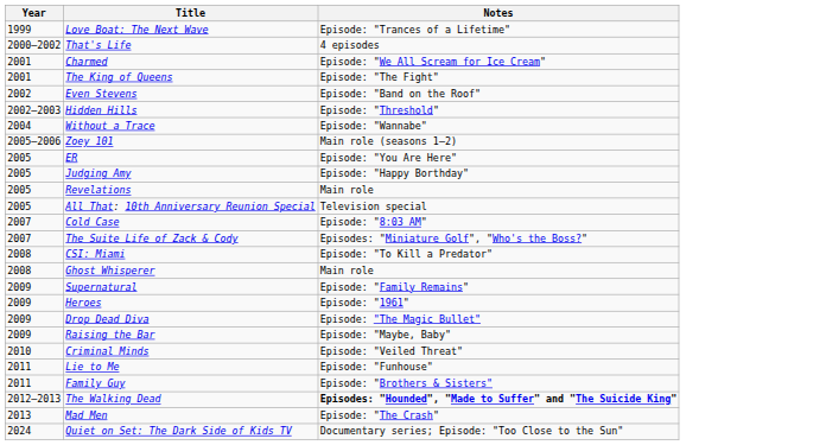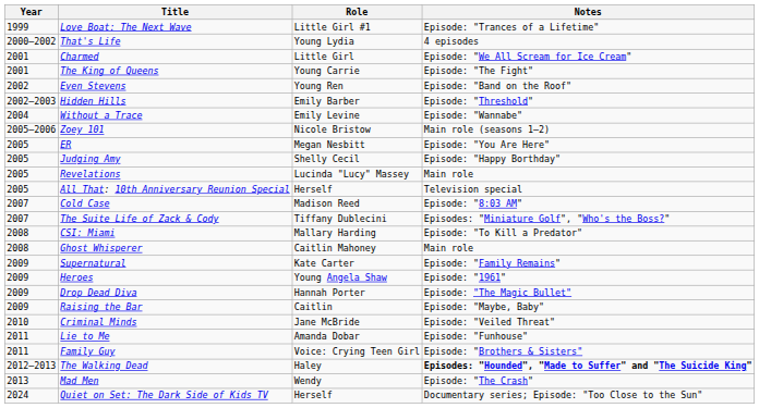 <table class="wikitable sortable">
 <tr>
 <th scope="col">Year</th>
 <th scope="col">Title</th>
+<th scope="col">Role</th>
 <th scope="col" class="unsortable">Notes</th>
 </tr>
 <tr>
 <td>1999</td>
 <td><em><a href='#'>Love Boat: The Next Wave</a></em></td>
+<td>Little Girl #1</td>
 <td>Episode: "Trances of a Lifetime"</td>
 </tr>
 <tr>
 <td>2000–2002</td>
 <td><em><a href='#'>That's Life</a></em></td>
+<td>Young Lydia</td>
 <td>4 episodes</td>
 </tr>
 <tr>
 <td>2001</td>
 <td><em><a href='#'>Charmed</a></em></td>
+<td>Little Girl</td>
 <td>Episode: "<a href='#'>We All Scream for Ice Cream</a>"</td>
 </tr>
 <tr>
 <td>2001</td>
 <td><em><a href='#'>The King of Queens</a></em></td>
+<td>Young Carrie</td>
 <td>Episode: "The Fight"</td>
 </tr>
 <tr>
 <td>2002</td>
 <td><em><a href='#'>Even Stevens</a></em></td>
+<td>Young Ren</td>
 <td>Episode: "Band on the Roof"</td>
 </tr>
 <tr>
 <td>2002–2003</td>
 <td><em><a href='#'>Hidden Hills</a></em></td>
+<td>Emily Barber</td>
 <td>Episode: "<a href='#'>Threshold</a>"</td>
 </tr>
 <tr>
 <td>2004</td>
 <td><em><a href='#'>Without a Trace</a></em></td>
+<td>Emily Levine</td>
 <td>Episode: "Wannabe"</td>
 </tr>
 <tr>
 <td>2005–2006</td>
 <td><em><a href='#'>Zoey 101</a></em></td>
+<td>Nicole Bristow</td>
 <td>Main role (seasons 1–2)</td>
 </tr>
 <tr>
 <td>2005</td>
 <td><em><a href='#'>ER</a></em></td>
+<td>Megan Nesbitt</td>
 <td>Episode: "You Are Here"</td>
 </tr>
 <tr>
 <td>2005</td>
 <td><em><a href='#'>Judging Amy</a></em></td>
+<td>Shelly Cecil</td>
 <td>Episode: "Happy Borthday"</td>
 </tr>
 <tr>
 <td>2005</td>
 <td><em><a href='#'>Revelations</a></em></td>
+<td>Lucinda "Lucy" Massey</td>
 <td>Main role</td>
 </tr>
 <tr>
 <td>2005</td>
 <td><em><a href='#'>All That</a>: <a href='#'>10th Anniversary Reunion Special</a></em></td>
+<td>Herself</td>
 <td>Television special</td>
 </tr>
 <tr>
 <td>2007</td>
 <td><em><a href='#'>Cold Case</a></em></td>
+<td>Madison Reed</td>
 <td>Episode: "<a href='#'>8:03 AM</a>"</td>
 </tr>
 <tr>
 <td>2007</td>
 <td><em><a href='#'>The Suite Life of Zack & Cody</a></em></td>
+<td>Tiffany Dublecini</td>
 <td>Episodes: "<a href='#'>Miniature Golf</a>", "<a href='#'>Who's the Boss?</a>"</td>
 </tr>
 <tr>
 <td>2008</td>
 <td><em><a href='#'>CSI: Miami</a></em></td>
+<td>Mallary Harding</td>
 <td>Episode: "To Kill a Predator"</td>
 </tr>
 <tr>
 <td>2008</td>
 <td><em><a href='#'>Ghost Whisperer</a></em></td>
+<td>Caitlin Mahoney</td>
 <td>Main role</td>
 </tr>
 <tr>
 <td>2009</td>
 <td><em><a href='#'>Supernatural</a></em></td>
+<td>Kate Carter</td>
 <td>Episode: "<a href='#'>Family Remains</a>"</td>
 </tr>
 <tr>
 <td>2009</td>
 <td><em><a href='#'>Heroes</a></em></td>
+<td>Young <a href='#'>Angela Shaw</a></td>
 <td>Episode: "<a href='#'>1961</a>"</td>
 </tr>
 <tr>
 <td>2009</td>
 <td><em><a href='#'>Drop Dead Diva</a></em></td>
+<td>Hannah Porter</td>
 <td>Episode: <a href='#'>"The Magic Bullet"</a></td>
 </tr>
 <tr>
 <td>2009</td>
 <td><em><a href='#'>Raising the Bar</a></em></td>
+<td>Caitlin</td>
 <td>Episode: "Maybe, Baby"</td>
 </tr>
 <tr>
 <td>2010</td>
 <td><em><a href='#'>Criminal Minds</a></em></td>
+<td>Jane McBride</td>
 <td>Episode: "Veiled Threat"</td>
 </tr>
 <tr>
 <td>2011</td>
 <td><em><a href='#'>Lie to Me</a></em></td>
+<td>Amanda Dobar</td>
 <td>Episode: "Funhouse"</td>
 </tr>
 <tr>
 <td>2011</td>
 <td><em><a href='#'>Family Guy</a></em></td>
+<td>Voice: Crying Teen Girl</td>
 <td>Episode: "<a href='#'>Brothers & Sisters"</a></td>
 </tr>
 <tr>
 <td>2012–2013</td>
 <td><em><a href='#'>The Walking Dead</a></em></td>
+<td>Haley</td>
 <td><strong>Episodes: "<a href='#'>Hounded</a>", "<a href='#'>Made to Suffer</a>" and "<a href='#'>The Suicide King</a>"</strong></td>
 </tr>
 <tr>
 <td>2013</td>
 <td><em><a href='#'>Mad Men</a></em></td>
+<td>Wendy</td>
 <td>Episode: "<a href='#'>The Crash</a>"</td>
 </tr>
 <tr>
 <td>2024</td>
 <td><em><a href='#'>Quiet on Set: The Dark Side of Kids TV</a></em></td>
+<td>Herself</td>
 <td>Documentary series; Episode: "Too Close to the Sun"</td>
 </tr>
 </table>
